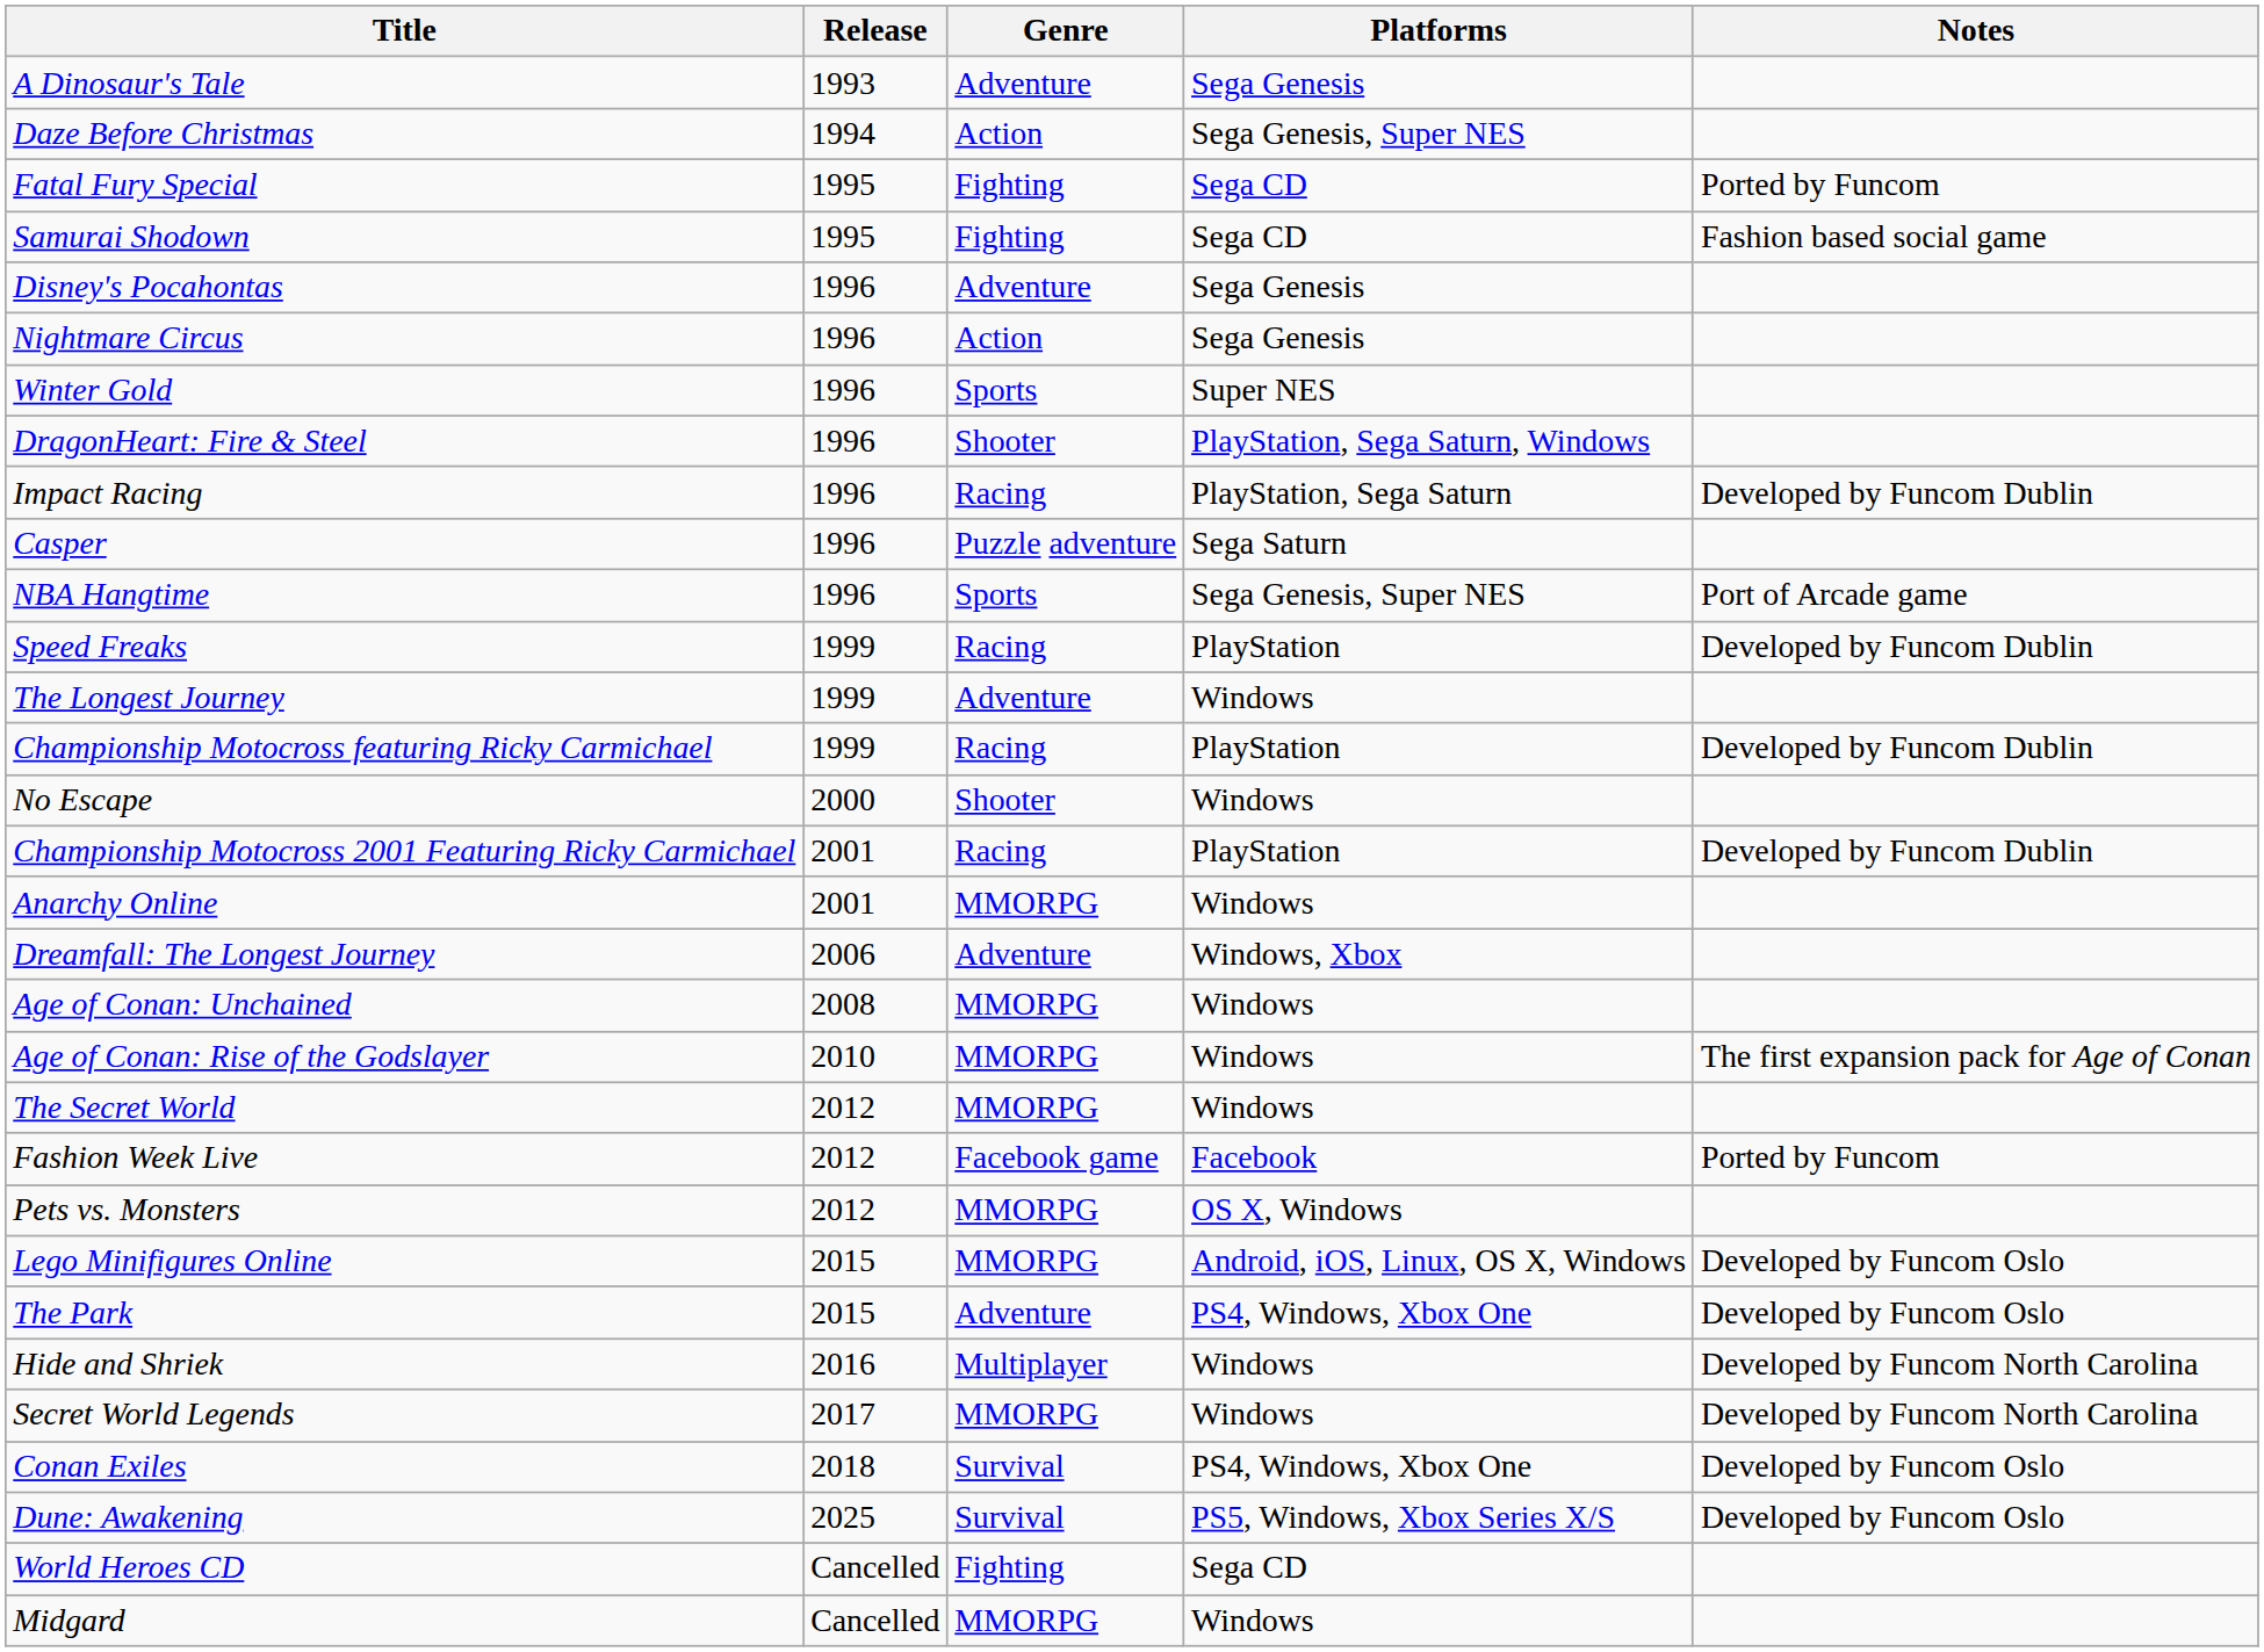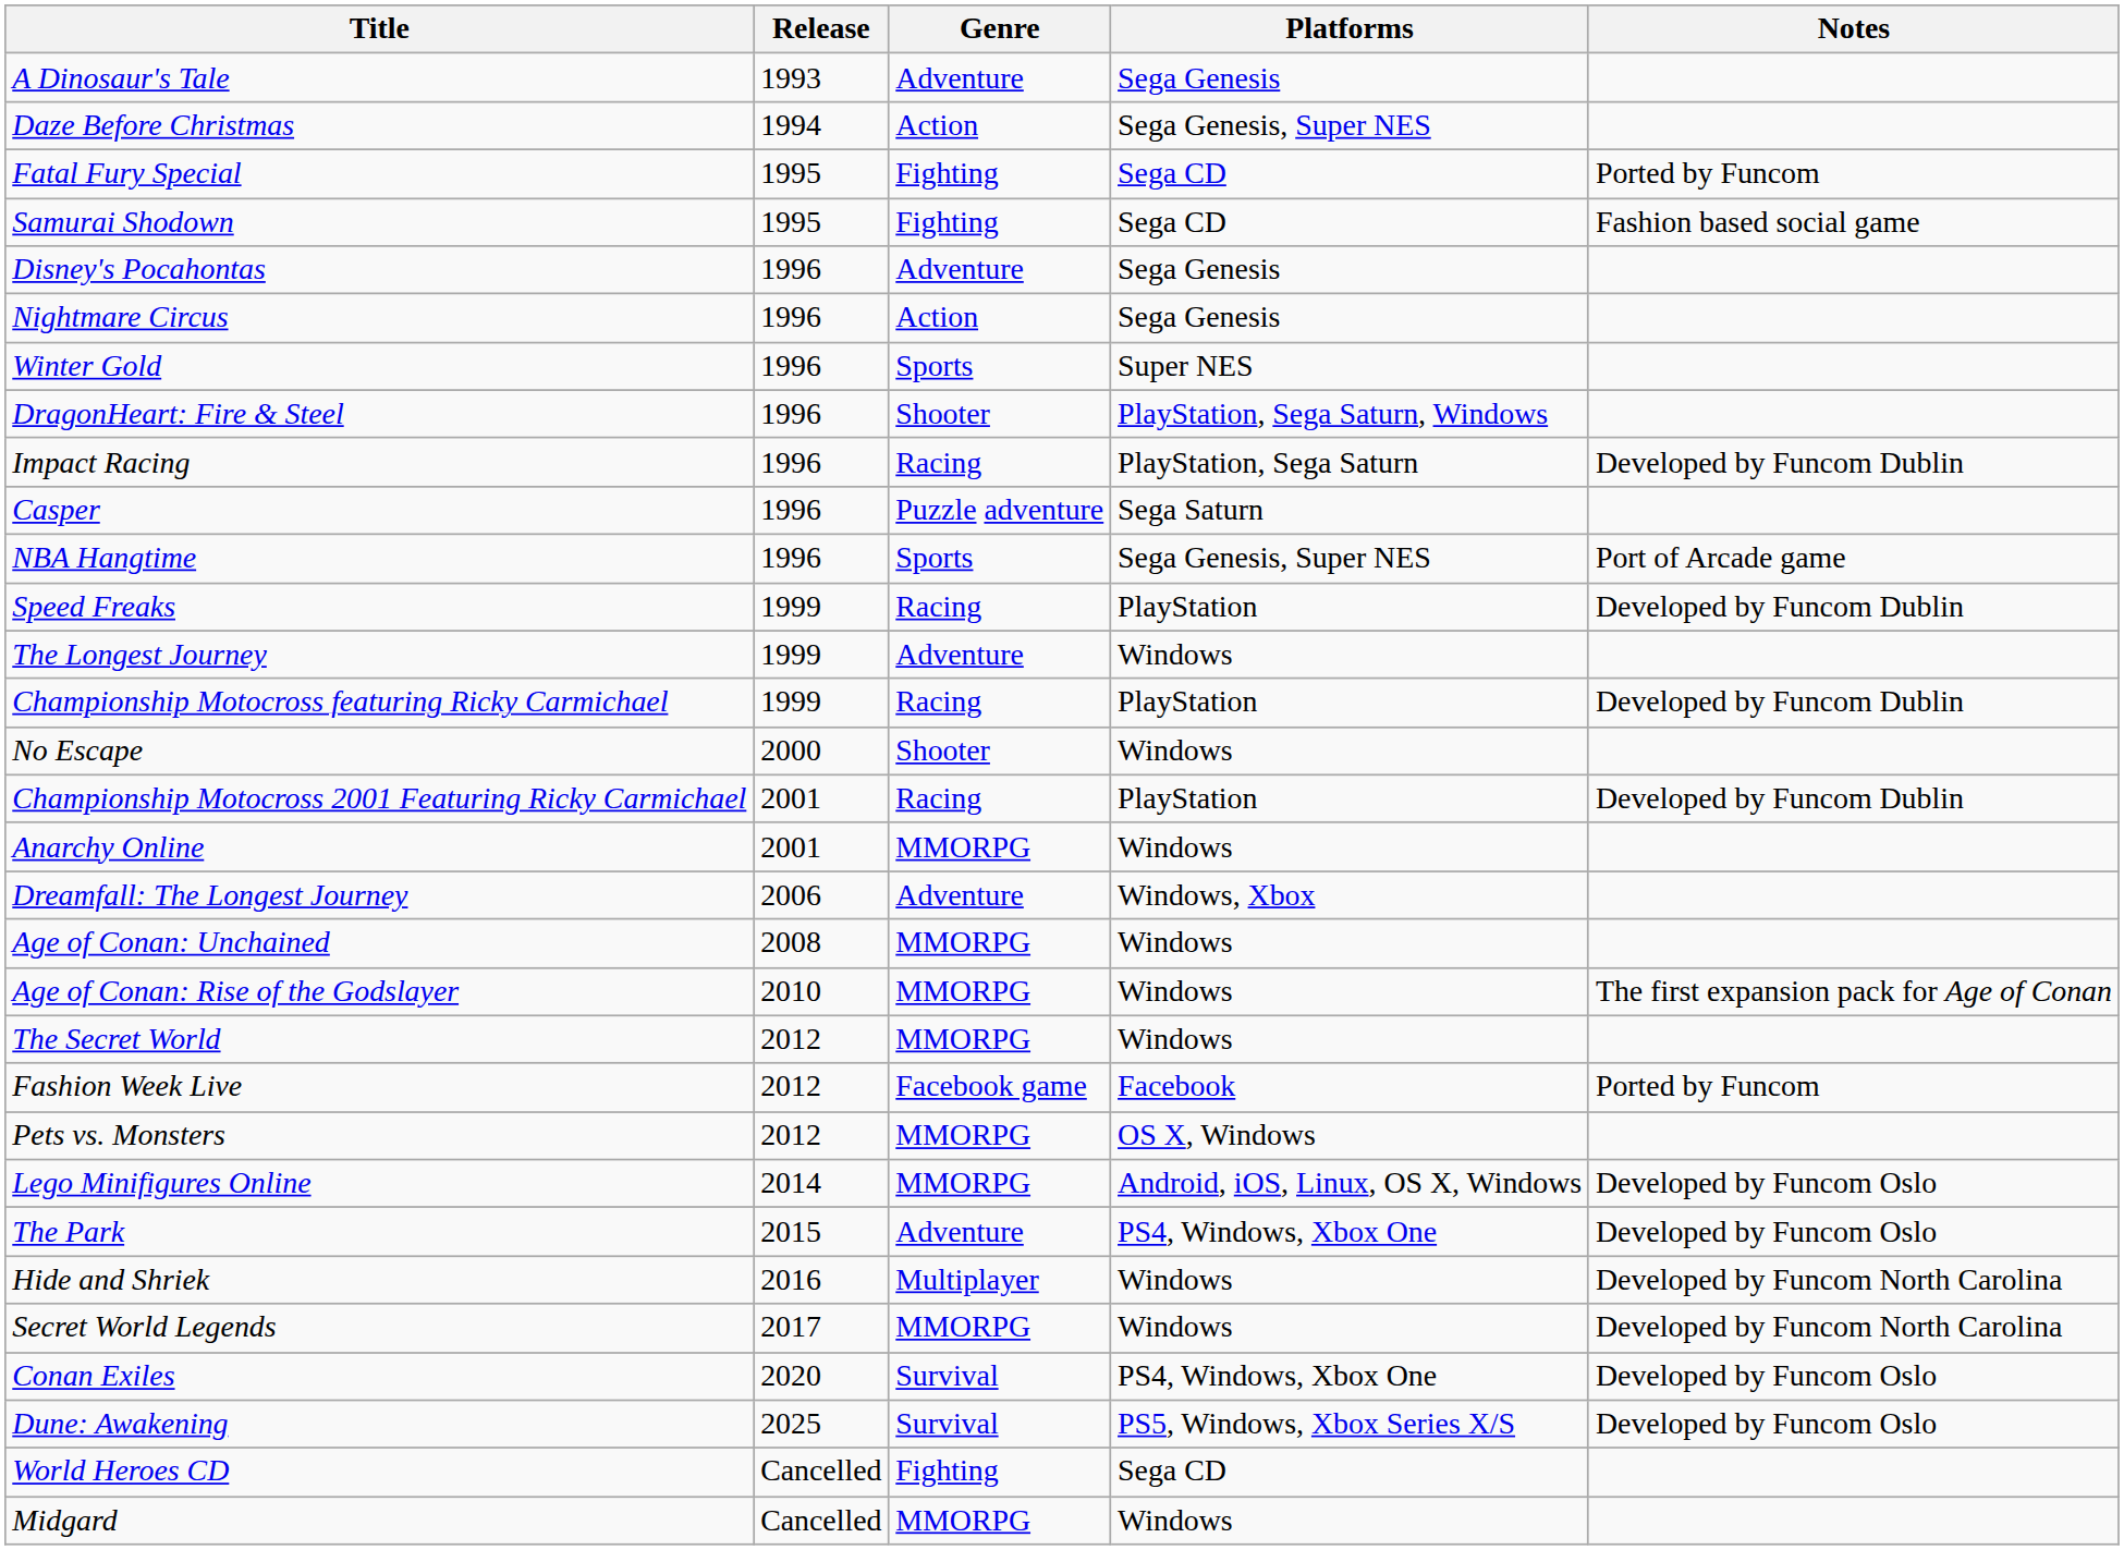 <table class="sortable wikitable">
 <tr>
 <th>Title</th>
 <th>Release</th>
 <th>Genre</th>
 <th>Platforms</th>
 <th>Notes</th>
 </tr>
 <tr>
 <td><em><a href='#'>A Dinosaur's Tale</a></em></td>
 <td>1993</td>
 <td><a href='#'>Adventure</a></td>
 <td><a href='#'>Sega Genesis</a></td>
 <td></td>
 </tr>
 <tr>
 <td><em><a href='#'>Daze Before Christmas</a></em></td>
 <td>1994</td>
 <td><a href='#'>Action</a></td>
 <td>Sega Genesis, <a href='#'>Super NES</a></td>
 <td></td>
 </tr>
 <tr>
 <td><em><a href='#'>Fatal Fury Special</a></em></td>
 <td>1995</td>
 <td><a href='#'>Fighting</a></td>
 <td><a href='#'>Sega CD</a></td>
 <td>Ported by Funcom</td>
 </tr>
 <tr>
 <td><em><a href='#'>Samurai Shodown</a></em></td>
 <td>1995</td>
 <td><a href='#'>Fighting</a></td>
 <td>Sega CD</td>
 <td>Fashion based social game</td>
 </tr>
 <tr>
 <td><em><a href='#'>Disney's Pocahontas</a></em></td>
 <td>1996</td>
 <td><a href='#'>Adventure</a></td>
 <td>Sega Genesis</td>
 <td></td>
 </tr>
 <tr>
 <td><em><a href='#'>Nightmare Circus</a></em></td>
 <td>1996</td>
 <td><a href='#'>Action</a></td>
 <td>Sega Genesis</td>
 <td></td>
 </tr>
 <tr>
 <td><em><a href='#'>Winter Gold</a></em></td>
 <td>1996</td>
 <td><a href='#'>Sports</a></td>
 <td>Super NES</td>
 <td></td>
 </tr>
 <tr>
 <td><em><a href='#'>DragonHeart: Fire & Steel</a></em></td>
 <td>1996</td>
 <td><a href='#'>Shooter</a></td>
 <td><a href='#'>PlayStation</a>, <a href='#'>Sega Saturn</a>, <a href='#'>Windows</a></td>
 <td></td>
 </tr>
 <tr>
 <td><em>Impact Racing</em></td>
 <td>1996</td>
 <td><a href='#'>Racing</a></td>
 <td>PlayStation, Sega Saturn</td>
 <td>Developed by Funcom Dublin</td>
 </tr>
 <tr>
 <td><em><a href='#'>Casper</a></em></td>
 <td>1996</td>
 <td><a href='#'>Puzzle</a> <a href='#'>adventure</a></td>
 <td>Sega Saturn</td>
 <td></td>
 </tr>
 <tr>
 <td><em><a href='#'>NBA Hangtime</a></em></td>
 <td>1996</td>
 <td><a href='#'>Sports</a></td>
 <td>Sega Genesis, Super NES</td>
 <td>Port of Arcade game</td>
 </tr>
 <tr>
 <td><em><a href='#'>Speed Freaks</a></em></td>
 <td>1999</td>
 <td><a href='#'>Racing</a></td>
 <td>PlayStation</td>
 <td>Developed by Funcom Dublin</td>
 </tr>
 <tr>
 <td><em><a href='#'>The Longest Journey</a></em></td>
 <td>1999</td>
 <td><a href='#'>Adventure</a></td>
 <td>Windows</td>
 <td></td>
 </tr>
 <tr>
 <td><em><a href='#'>Championship Motocross featuring Ricky Carmichael</a></em></td>
 <td>1999</td>
 <td><a href='#'>Racing</a></td>
 <td>PlayStation</td>
 <td>Developed by Funcom Dublin</td>
 </tr>
 <tr id="No Escape">
 <td><em>No Escape</em></td>
 <td>2000</td>
 <td><a href='#'>Shooter</a></td>
 <td>Windows</td>
 <td></td>
 </tr>
 <tr>
 <td><em><a href='#'>Championship Motocross 2001 Featuring Ricky Carmichael</a></em></td>
 <td>2001</td>
 <td><a href='#'>Racing</a></td>
 <td>PlayStation</td>
 <td>Developed by Funcom Dublin</td>
 </tr>
 <tr>
 <td><em><a href='#'>Anarchy Online</a></em></td>
 <td>2001</td>
 <td><a href='#'>MMORPG</a></td>
 <td>Windows</td>
 <td></td>
 </tr>
 <tr>
 <td><em><a href='#'>Dreamfall: The Longest Journey</a></em></td>
 <td>2006</td>
 <td><a href='#'>Adventure</a></td>
 <td>Windows, <a href='#'>Xbox</a></td>
 <td></td>
 </tr>
 <tr>
 <td><em><a href='#'>Age of Conan: Unchained</a></em></td>
 <td>2008</td>
 <td><a href='#'>MMORPG</a></td>
 <td>Windows</td>
 <td></td>
 </tr>
 <tr>
 <td><em><a href='#'>Age of Conan: Rise of the Godslayer</a></em></td>
 <td>2010</td>
 <td><a href='#'>MMORPG</a></td>
 <td>Windows</td>
 <td>The first expansion pack for <em>Age of Conan</em></td>
 </tr>
 <tr>
 <td><em><a href='#'>The Secret World</a></em></td>
 <td>2012</td>
 <td><a href='#'>MMORPG</a></td>
 <td>Windows</td>
 <td></td>
 </tr>
 <tr>
 <td><em>Fashion Week Live</em></td>
 <td>2012</td>
 <td><a href='#'>Facebook game</a></td>
 <td><a href='#'>Facebook</a></td>
 <td>Ported by Funcom</td>
 </tr>
 <tr>
 <td><em>Pets vs. Monsters</em></td>
 <td>2012</td>
 <td><a href='#'>MMORPG</a></td>
 <td><a href='#'>OS X</a>, Windows</td>
 <td></td>
 </tr>
 <tr>
 <td><em><a href='#'>Lego Minifigures Online</a></em></td>
-<td>2015</td>
+<td>2014</td>
 <td><a href='#'>MMORPG</a></td>
 <td><a href='#'>Android</a>, <a href='#'>iOS</a>, <a href='#'>Linux</a>, OS X, Windows</td>
 <td>Developed by Funcom Oslo</td>
 </tr>
 <tr>
 <td><em><a href='#'>The Park</a></em></td>
 <td>2015</td>
 <td><a href='#'>Adventure</a></td>
 <td><a href='#'>PS4</a>, Windows, <a href='#'>Xbox One</a></td>
 <td>Developed by Funcom Oslo</td>
 </tr>
 <tr>
 <td><em>Hide and Shriek</em></td>
 <td>2016</td>
 <td><a href='#'>Multiplayer</a></td>
 <td>Windows</td>
 <td>Developed by Funcom North Carolina</td>
 </tr>
 <tr>
 <td><em>Secret World Legends</em></td>
 <td>2017</td>
 <td><a href='#'>MMORPG</a></td>
 <td>Windows</td>
 <td>Developed by Funcom North Carolina</td>
 </tr>
 <tr>
 <td><em><a href='#'>Conan Exiles</a></em></td>
-<td>2018</td>
+<td>2020</td>
 <td><a href='#'>Survival</a></td>
 <td>PS4, Windows, Xbox One</td>
 <td>Developed by Funcom Oslo</td>
 </tr>
 <tr>
 <td><em><a href='#'>Dune: Awakening</a></em></td>
 <td>2025</td>
 <td><a href='#'>Survival</a></td>
 <td><a href='#'>PS5</a>, Windows, <a href='#'>Xbox Series X/S</a></td>
 <td>Developed by Funcom Oslo</td>
 </tr>
 <tr>
 <td><em><a href='#'>World Heroes CD</a></em></td>
 <td>Cancelled</td>
 <td><a href='#'>Fighting</a></td>
 <td>Sega CD</td>
 <td></td>
 </tr>
 <tr>
 <td><em>Midgard</em></td>
 <td>Cancelled</td>
 <td><a href='#'>MMORPG</a></td>
 <td>Windows</td>
 <td></td>
 </tr>
 </table>
